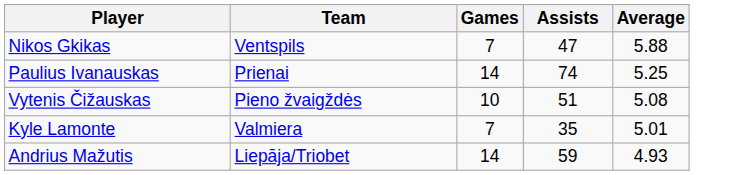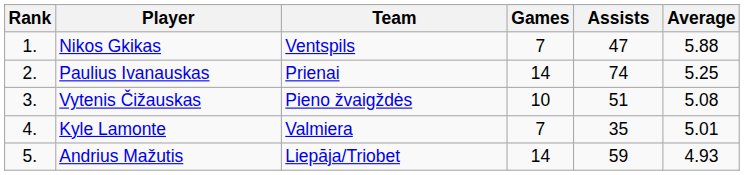 <table class="wikitable" style="text-align: center;">
 <tr>
+<th>Rank</th>
 <th width=200>Player</th>
 <th width=200>Team</th>
 <th width=50>Games</th>
 <th width=75>Assists</th>
 <th width=50>Average</th>
 </tr>
 <tr>
+<td>1.</td>
 <td align="left"> <a href='#'>Nikos Gkikas</a></td>
 <td align="left"> <a href='#'>Ventspils</a></td>
 <td>7</td>
 <td>47</td>
 <td>5.88</td>
 </tr>
 <tr>
+<td>2.</td>
 <td align="left"> <a href='#'>Paulius Ivanauskas</a></td>
 <td align="left"> <a href='#'>Prienai</a></td>
 <td>14</td>
 <td>74</td>
 <td>5.25</td>
 </tr>
 <tr>
+<td>3.</td>
 <td align="left"> <a href='#'>Vytenis Čižauskas</a></td>
 <td align="left"> <a href='#'>Pieno žvaigždės</a></td>
 <td>10</td>
 <td>51</td>
 <td>5.08</td>
 </tr>
 <tr>
+<td>4.</td>
 <td align="left"> <a href='#'>Kyle Lamonte</a></td>
 <td align="left"> <a href='#'>Valmiera</a></td>
 <td>7</td>
 <td>35</td>
 <td>5.01</td>
 </tr>
 <tr>
+<td>5.</td>
 <td align="left"> <a href='#'>Andrius Mažutis</a></td>
 <td align="left"> <a href='#'>Liepāja/Triobet</a></td>
 <td>14</td>
 <td>59</td>
 <td>4.93</td>
 </tr>
 </table>
